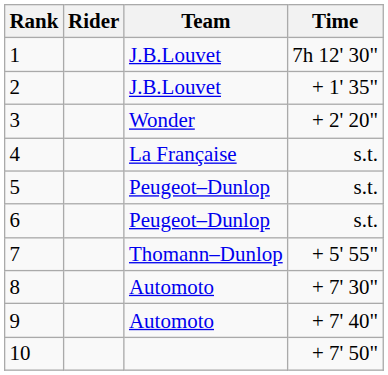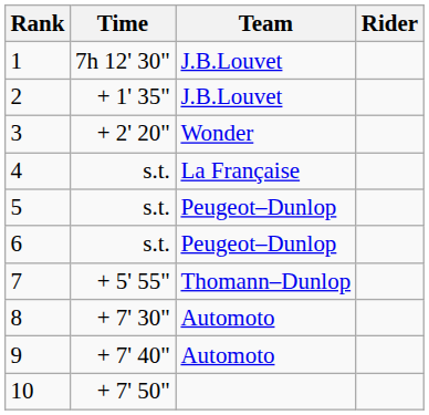 <table class="wikitable">
 <tr>
 <th scope="col">Rank</th>
+<th scope="col">Time</th>
+<th scope="col">Team</th>
 <th scope="col">Rider</th>
-<th scope="col">Team</th>
-<th scope="col">Time</th>
 </tr>
 <tr>
 <td>1</td>
+<td>7h 12' 30"</td>
+<td><a href='#'>J.B.Louvet</a></td>
 <td></td>
-<td><a href='#'>J.B.Louvet</a></td>
-<td>7h 12' 30"</td>
 </tr>
 <tr>
 <td>2</td>
+<td align=right>+ 1' 35"</td>
+<td><a href='#'>J.B.Louvet</a></td>
 <td></td>
-<td><a href='#'>J.B.Louvet</a></td>
-<td align=right>+ 1' 35"</td>
 </tr>
 <tr>
 <td>3</td>
+<td align=right>+ 2' 20"</td>
+<td><a href='#'>Wonder</a></td>
 <td></td>
-<td><a href='#'>Wonder</a></td>
-<td align=right>+ 2' 20"</td>
 </tr>
 <tr>
 <td>4</td>
+<td align=right>s.t.</td>
+<td><a href='#'>La Française</a></td>
 <td></td>
-<td><a href='#'>La Française</a></td>
-<td align=right>s.t.</td>
 </tr>
 <tr>
 <td>5</td>
+<td align=right>s.t.</td>
+<td><a href='#'>Peugeot–Dunlop</a></td>
 <td></td>
-<td><a href='#'>Peugeot–Dunlop</a></td>
-<td align=right>s.t.</td>
 </tr>
 <tr>
 <td>6</td>
+<td align=right>s.t.</td>
+<td><a href='#'>Peugeot–Dunlop</a></td>
 <td></td>
-<td><a href='#'>Peugeot–Dunlop</a></td>
-<td align=right>s.t.</td>
 </tr>
 <tr>
 <td>7</td>
+<td align=right>+ 5' 55"</td>
+<td><a href='#'>Thomann–Dunlop</a></td>
 <td></td>
-<td><a href='#'>Thomann–Dunlop</a></td>
-<td align=right>+ 5' 55"</td>
 </tr>
 <tr>
 <td>8</td>
+<td align=right>+ 7' 30"</td>
+<td><a href='#'>Automoto</a></td>
 <td></td>
-<td><a href='#'>Automoto</a></td>
-<td align=right>+ 7' 30"</td>
 </tr>
 <tr>
 <td>9</td>
+<td align=right>+ 7' 40"</td>
+<td><a href='#'>Automoto</a></td>
 <td></td>
-<td><a href='#'>Automoto</a></td>
-<td align=right>+ 7' 40"</td>
 </tr>
 <tr>
 <td>10</td>
+<td align=right>+ 7' 50"</td>
 <td></td>
 <td></td>
-<td align=right>+ 7' 50"</td>
 </tr>
 </table>
